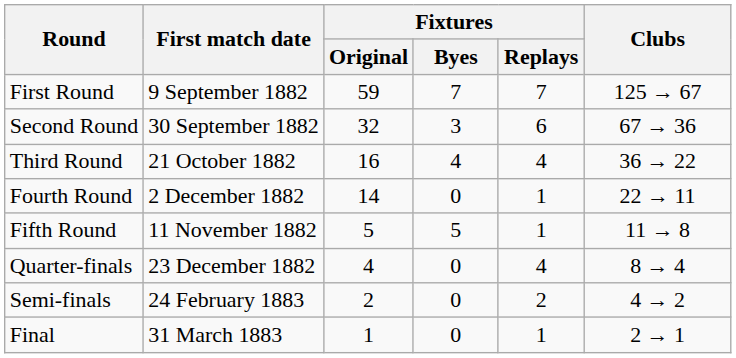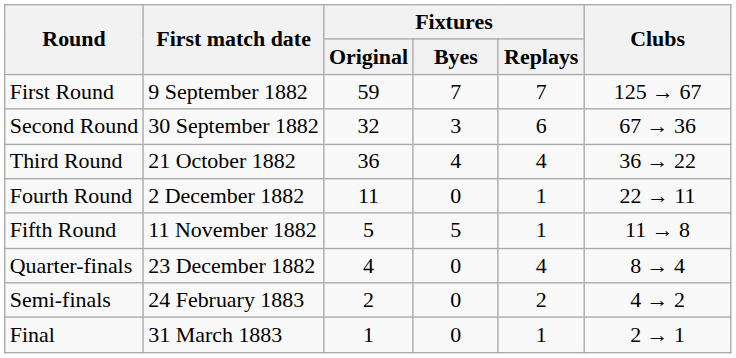 <table class="wikitable" style="text-align: center">
 <tr>
 <th rowspan=2>Round</th>
 <th rowspan=2>First match date</th>
 <th colspan=3>Fixtures</th>
 <th rowspan=2 width=100>Clubs</th>
 </tr>
 <tr>
 <th width=55>Original</th>
 <th width=55>Byes</th>
 <th width=55>Replays</th>
 </tr>
 <tr>
 <td align=left>First Round</td>
 <td align=left>9 September 1882</td>
 <td>59</td>
 <td>7</td>
 <td>7</td>
 <td>125 → 67</td>
 </tr>
 <tr>
 <td align=left>Second Round</td>
 <td align=left>30 September 1882</td>
 <td>32</td>
 <td>3</td>
 <td>6</td>
 <td>67 → 36</td>
 </tr>
 <tr>
 <td align=left>Third Round</td>
 <td align=left>21 October 1882</td>
-<td>16</td>
+<td>36</td>
 <td>4</td>
 <td>4</td>
 <td>36 → 22</td>
 </tr>
 <tr>
 <td align=left>Fourth Round</td>
 <td align=left>2 December 1882</td>
-<td>14</td>
+<td>11</td>
 <td>0</td>
 <td>1</td>
 <td>22 → 11</td>
 </tr>
 <tr>
 <td align=left>Fifth Round</td>
 <td align=left>11 November 1882</td>
 <td>5</td>
 <td>5</td>
 <td>1</td>
 <td>11 → 8</td>
 </tr>
 <tr>
 <td align=left>Quarter-finals</td>
 <td align=left>23 December 1882</td>
 <td>4</td>
 <td>0</td>
 <td>4</td>
 <td>8 → 4</td>
 </tr>
 <tr>
 <td align=left>Semi-finals</td>
 <td align=left>24 February 1883</td>
 <td>2</td>
 <td>0</td>
 <td>2</td>
 <td>4 → 2</td>
 </tr>
 <tr>
 <td align=left>Final</td>
 <td align=left>31 March 1883</td>
 <td>1</td>
 <td>0</td>
 <td>1</td>
 <td>2 → 1</td>
 </tr>
 </table>
